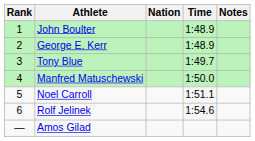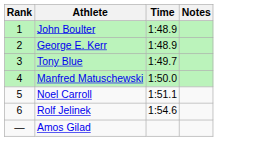 <table class="wikitable sortable" style="text-align:center">
 <tr>
 <th>Rank</th>
 <th>Athlete</th>
-<th>Nation</th>
 <th>Time</th>
 <th>Notes</th>
 </tr>
 <tr bgcolor=bbf3bb>
 <td>1</td>
 <td align=left><a href='#'>John Boulter</a></td>
-<td align=left></td>
 <td>1:48.9</td>
 <td></td>
 </tr>
 <tr bgcolor=bbf3bb>
 <td>2</td>
 <td align=left><a href='#'>George E. Kerr</a></td>
-<td align=left></td>
 <td>1:48.9</td>
 <td></td>
 </tr>
 <tr bgcolor=bbf3bb>
 <td>3</td>
 <td align=left><a href='#'>Tony Blue</a></td>
-<td align=left></td>
 <td>1:49.7</td>
 <td></td>
 </tr>
 <tr bgcolor=bbf3bb>
 <td>4</td>
 <td align=left><a href='#'>Manfred Matuschewski</a></td>
-<td align=left></td>
 <td>1:50.0</td>
 <td></td>
 </tr>
 <tr>
 <td>5</td>
 <td align=left><a href='#'>Noel Carroll</a></td>
-<td align=left></td>
 <td>1:51.1</td>
 <td></td>
 </tr>
 <tr>
 <td>6</td>
 <td align=left><a href='#'>Rolf Jelinek</a></td>
-<td align=left></td>
 <td>1:54.6</td>
 <td></td>
 </tr>
 <tr>
 <td data-sort-value=7>—</td>
 <td align=left><a href='#'>Amos Gilad</a></td>
-<td align=left></td>
 <td></td>
 <td></td>
 </tr>
 </table>
